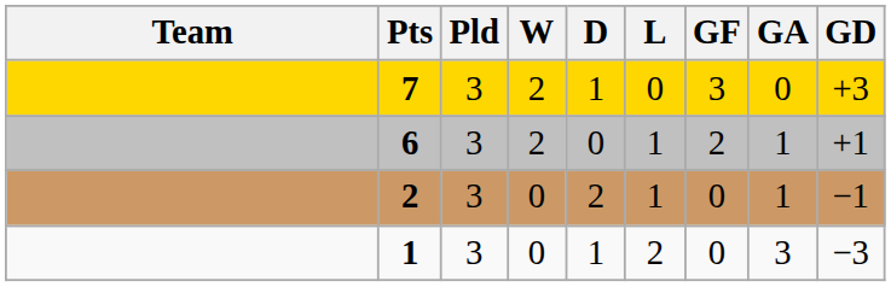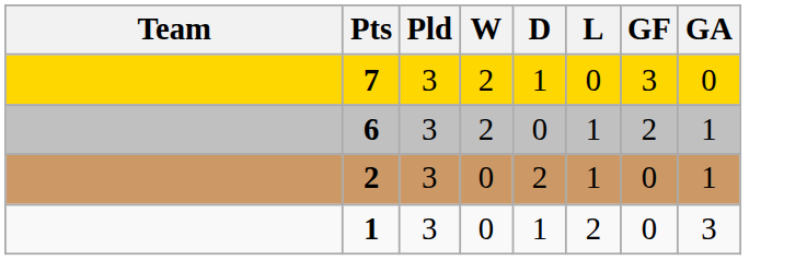 <table class="wikitable" style="text-align: center;">
 <tr>
 <th width=165>Team</th>
 <th width=20>Pts</th>
 <th width=20>Pld</th>
 <th width=20>W</th>
 <th width=20>D</th>
 <th width=20>L</th>
 <th width=20>GF</th>
 <th width=20>GA</th>
-<th width=20>GD</th>
 </tr>
 <tr bgcolor=gold>
 <td style="text-align:left;"></td>
 <td><strong>7</strong></td>
 <td>3</td>
 <td>2</td>
 <td>1</td>
 <td>0</td>
 <td>3</td>
 <td>0</td>
-<td>+3</td>
 </tr>
 <tr bgcolor=silver>
 <td style="text-align:left;"></td>
 <td><strong>6</strong></td>
 <td>3</td>
 <td>2</td>
 <td>0</td>
 <td>1</td>
 <td>2</td>
 <td>1</td>
-<td>+1</td>
 </tr>
 <tr bgcolor="#cc9966">
 <td style="text-align:left;"></td>
 <td><strong>2</strong></td>
 <td>3</td>
 <td>0</td>
 <td>2</td>
 <td>1</td>
 <td>0</td>
 <td>1</td>
-<td>−1</td>
 </tr>
 <tr>
 <td style="text-align:left;"></td>
 <td><strong>1</strong></td>
 <td>3</td>
 <td>0</td>
 <td>1</td>
 <td>2</td>
 <td>0</td>
 <td>3</td>
-<td>−3</td>
 </tr>
 </table>
